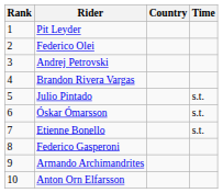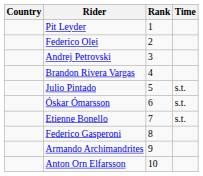 <table class="wikitable" style="font-size:100%; text-align:left;">
 <tr>
+<th>Country</th>
+<th>Rider</th>
 <th>Rank</th>
-<th>Rider</th>
-<th>Country</th>
 <th>Time</th>
 </tr>
 <tr>
+<td></td>
+<td><a href='#'>Pit Leyder</a></td>
 <td>1</td>
-<td><a href='#'>Pit Leyder</a></td>
-<td></td>
 <td></td>
 </tr>
 <tr>
+<td></td>
+<td><a href='#'>Federico Olei</a></td>
 <td>2</td>
-<td><a href='#'>Federico Olei</a></td>
-<td></td>
 <td></td>
 </tr>
 <tr>
+<td></td>
+<td><a href='#'>Andrej Petrovski</a></td>
 <td>3</td>
-<td><a href='#'>Andrej Petrovski</a></td>
-<td></td>
 <td></td>
 </tr>
 <tr>
+<td></td>
+<td><a href='#'>Brandon Rivera Vargas</a></td>
 <td>4</td>
-<td><a href='#'>Brandon Rivera Vargas</a></td>
-<td></td>
 <td></td>
 </tr>
 <tr>
+<td></td>
+<td><a href='#'>Julio Pintado</a></td>
 <td>5</td>
-<td><a href='#'>Julio Pintado</a></td>
-<td></td>
 <td>s.t.</td>
 </tr>
 <tr>
+<td></td>
+<td><a href='#'>Óskar Ómarsson</a></td>
 <td>6</td>
-<td><a href='#'>Óskar Ómarsson</a></td>
-<td></td>
 <td>s.t.</td>
 </tr>
 <tr>
+<td></td>
+<td><a href='#'>Etienne Bonello</a></td>
 <td>7</td>
-<td><a href='#'>Etienne Bonello</a></td>
-<td></td>
 <td>s.t.</td>
 </tr>
 <tr>
+<td></td>
+<td><a href='#'>Federico Gasperoni</a></td>
 <td>8</td>
-<td><a href='#'>Federico Gasperoni</a></td>
-<td></td>
 <td></td>
 </tr>
 <tr>
+<td></td>
+<td><a href='#'>Armando Archimandrites</a></td>
 <td>9</td>
-<td><a href='#'>Armando Archimandrites</a></td>
-<td></td>
 <td></td>
 </tr>
 <tr>
+<td></td>
+<td><a href='#'>Anton Orn Elfarsson</a></td>
 <td>10</td>
-<td><a href='#'>Anton Orn Elfarsson</a></td>
-<td></td>
 <td></td>
 </tr>
 </table>
